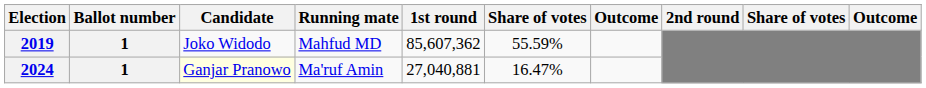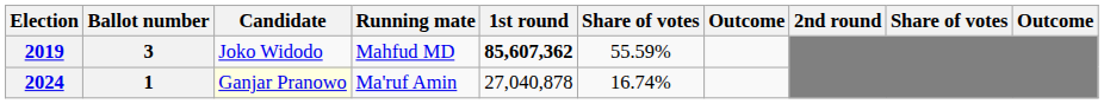 <table class="wikitable">
 <tr>
 <th>Election</th>
 <th>Ballot number</th>
 <th>Candidate</th>
 <th>Running mate</th>
 <th>1st round<br></th>
 <th>Share of votes</th>
 <th>Outcome</th>
 <th>2nd round<br></th>
 <th>Share of votes</th>
 <th>Outcome</th>
 </tr>
 <tr>
 <th><a href='#'>2019</a></th>
-<th>1</th>
+<th>3</th>
 <td><a href='#'>Joko Widodo</a></td>
 <td><a href='#'>Mahfud MD</a></td>
-<td>85,607,362</td>
+<td><strong>85,607,362</strong></td>
 <td align=center>55.59%</td>
 <td></td>
 <td colspan="3" rowspan="2" bgcolor="grey"></td>
 </tr>
 <tr>
 <th><a href='#'>2024</a></th>
 <th>1</th>
 <td style="background: lightyellow;"><a href='#'>Ganjar Pranowo</a></td>
 <td><a href='#'>Ma'ruf Amin</a></td>
-<td>27,040,881</td>
-<td align=center>16.47%</td>
+<td>27,040,878</td>
+<td align=center>16.74%</td>
 <td></td>
 </tr>
 </table>
